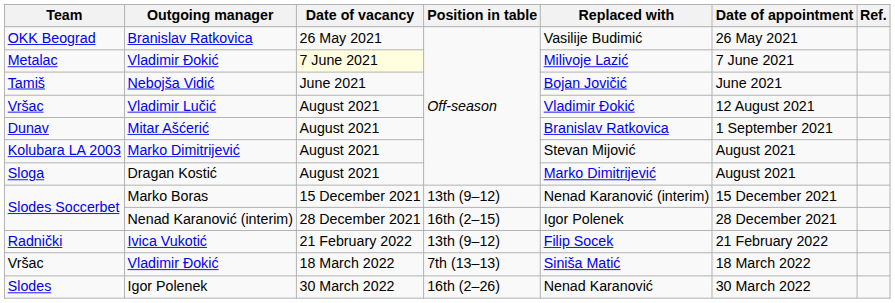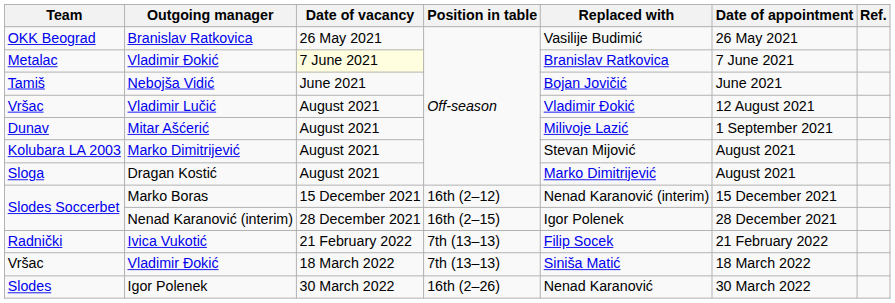 <table class="wikitable sortable">
 <tr>
 <th>Team</th>
 <th>Outgoing manager</th>
 <th>Date of vacancy</th>
 <th>Position in table</th>
 <th>Replaced with</th>
 <th>Date of appointment</th>
 <th>Ref.</th>
 </tr>
 <tr>
 <td><a href='#'>OKK Beograd</a></td>
 <td> <a href='#'>Branislav Ratkovica</a></td>
 <td>26 May 2021</td>
 <td rowspan=7><em>Off-season</em></td>
 <td> Vasilije Budimić</td>
 <td>26 May 2021</td>
 <td></td>
 </tr>
 <tr>
 <td><a href='#'>Metalac</a></td>
 <td> <a href='#'>Vladimir Đokić</a></td>
 <td style="background: lightyellow;">7 June 2021</td>
-<td> <a href='#'>Milivoje Lazić</a></td>
+<td> <a href='#'>Branislav Ratkovica</a></td>
 <td>7 June 2021</td>
 <td></td>
 </tr>
 <tr>
 <td><a href='#'>Tamiš</a></td>
 <td> <a href='#'>Nebojša Vidić</a></td>
 <td>June 2021</td>
 <td> <a href='#'>Bojan Jovičić</a></td>
 <td>June 2021</td>
 <td></td>
 </tr>
 <tr>
 <td><a href='#'>Vršac</a></td>
 <td> <a href='#'>Vladimir Lučić</a></td>
 <td>August 2021</td>
 <td> <a href='#'>Vladimir Đokić</a></td>
 <td>12 August 2021</td>
 <td></td>
 </tr>
 <tr>
 <td><a href='#'>Dunav</a></td>
 <td> <a href='#'>Mitar Ašćerić</a></td>
 <td>August 2021</td>
-<td> <a href='#'>Branislav Ratkovica</a></td>
+<td> <a href='#'>Milivoje Lazić</a></td>
 <td>1 September 2021</td>
 <td></td>
 </tr>
 <tr>
 <td><a href='#'>Kolubara LA 2003</a></td>
 <td> <a href='#'>Marko Dimitrijević</a></td>
 <td>August 2021</td>
 <td> Stevan Mijović</td>
 <td>August 2021</td>
 <td></td>
 </tr>
 <tr>
 <td><a href='#'>Sloga</a></td>
 <td> Dragan Kostić</td>
 <td>August 2021</td>
 <td> <a href='#'>Marko Dimitrijević</a></td>
 <td>August 2021</td>
 <td></td>
 </tr>
 <tr>
 <td rowspan=2><a href='#'>Slodes Soccerbet</a></td>
 <td> Marko Boras</td>
 <td>15 December 2021</td>
-<td>13th (9–12)</td>
+<td>16th (2–12)</td>
 <td> Nenad Karanović (interim)</td>
 <td>15 December 2021</td>
 <td></td>
 </tr>
 <tr>
 <td> Nenad Karanović (interim)</td>
 <td>28 December 2021</td>
 <td>16th (2–15)</td>
 <td> Igor Polenek</td>
 <td>28 December 2021</td>
 <td></td>
 </tr>
 <tr>
 <td><a href='#'>Radnički</a></td>
 <td> <a href='#'>Ivica Vukotić</a></td>
 <td>21 February 2022</td>
-<td>13th (9–12)</td>
+<td>7th (13–13)</td>
 <td> <a href='#'>Filip Socek</a></td>
 <td>21 February 2022</td>
 <td></td>
 </tr>
 <tr>
 <td>Vršac</td>
 <td> <a href='#'>Vladimir Đokić</a></td>
 <td>18 March 2022</td>
 <td>7th (13–13)</td>
 <td> <a href='#'>Siniša Matić</a></td>
 <td>18 March 2022</td>
 <td></td>
 </tr>
 <tr>
 <td><a href='#'>Slodes</a></td>
 <td> Igor Polenek</td>
 <td>30 March 2022</td>
 <td>16th (2–26)</td>
 <td> Nenad Karanović</td>
 <td>30 March 2022</td>
 <td></td>
 </tr>
 </table>
